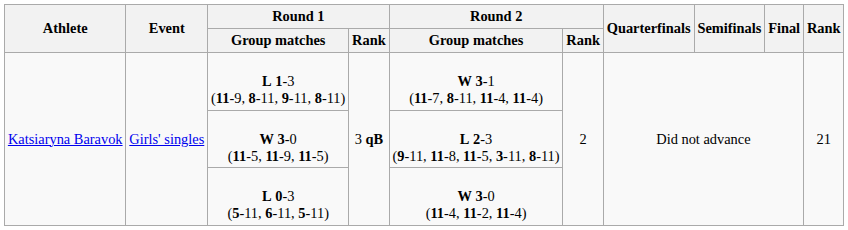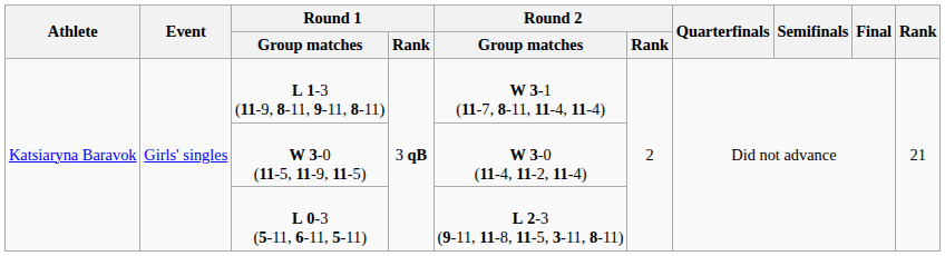 <table class="wikitable" border="1" style="font-size:90%">
 <tr>
 <th rowspan=2>Athlete</th>
 <th rowspan=2>Event</th>
 <th colspan=2>Round 1</th>
 <th colspan=2>Round 2</th>
 <th rowspan=2>Quarterfinals</th>
 <th rowspan=2>Semifinals</th>
 <th rowspan=2>Final</th>
 <th rowspan=2>Rank</th>
 </tr>
 <tr>
 <th>Group matches</th>
 <th>Rank</th>
 <th>Group matches</th>
 <th>Rank</th>
 </tr>
 <tr>
 <td rowspan=3><a href='#'>Katsiaryna Baravok</a></td>
 <td rowspan=3><a href='#'>Girls' singles</a></td>
 <td align=center> <br> <strong>L</strong> <strong>1</strong>-3 <br> (<strong>11</strong>-9, <strong>8</strong>-11, <strong>9</strong>-11, <strong>8</strong>-11)</td>
 <td rowspan=3 align=center>3 <strong>qB</strong></td>
 <td align=center> <br> <strong>W</strong> <strong>3</strong>-1 <br> (<strong>11</strong>-7, <strong>8</strong>-11, <strong>11</strong>-4, <strong>11</strong>-4)</td>
 <td rowspan=3 align=center>2</td>
 <td rowspan=3 colspan=3 align=center>Did not advance</td>
 <td rowspan=3 align=center>21</td>
 </tr>
 <tr>
 <td align=center> <br> <strong>W</strong> <strong>3</strong>-0 <br> (<strong>11</strong>-5, <strong>11</strong>-9, <strong>11</strong>-5)</td>
-<td align=center> <br> <strong>L</strong> <strong>2</strong>-3 <br> (<strong>9</strong>-11, <strong>11</strong>-8, <strong>11</strong>-5, <strong>3</strong>-11, <strong>8</strong>-11)</td>
+<td align=center> <br> <strong>W</strong> <strong>3</strong>-0 <br> (<strong>11</strong>-4, <strong>11</strong>-2, <strong>11</strong>-4)</td>
 </tr>
 <tr>
 <td align=center> <br> <strong>L</strong> <strong>0</strong>-3 <br> (<strong>5</strong>-11, <strong>6</strong>-11, <strong>5</strong>-11)</td>
-<td align=center> <br> <strong>W</strong> <strong>3</strong>-0 <br> (<strong>11</strong>-4, <strong>11</strong>-2, <strong>11</strong>-4)</td>
+<td align=center> <br> <strong>L</strong> <strong>2</strong>-3 <br> (<strong>9</strong>-11, <strong>11</strong>-8, <strong>11</strong>-5, <strong>3</strong>-11, <strong>8</strong>-11)</td>
 </tr>
 </table>
